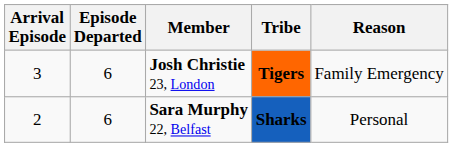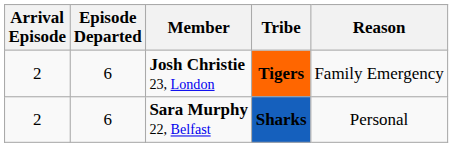 <table class="wikitable">
 <tr>
 <th>Arrival<br>Episode</th>
 <th>Episode<br>Departed</th>
 <th>Member</th>
 <th>Tribe</th>
 <th>Reason</th>
 </tr>
 <tr>
-<td style="text-align:center;">3</td>
+<td style="text-align:center;">2</td>
 <td style="text-align:center;">6</td>
 <td style="text-align:left;"><strong>Josh Christie</strong><br><small>23, <a href='#'>London</a></small></td>
 <td style="background:#f60; text-align:center;"><strong>Tigers</strong></td>
 <td style="text-align:center;">Family Emergency</td>
 </tr>
 <tr>
 <td style="text-align:center;">2</td>
 <td style="text-align:center;">6</td>
 <td style="text-align:left;"><strong>Sara Murphy</strong><br><small>22, <a href='#'>Belfast</a></small></td>
 <td style="background:#1560bd; text-align:center;"><span> <strong>Sharks</strong></span></td>
 <td style="text-align:center;">Personal</td>
 </tr>
 </table>
